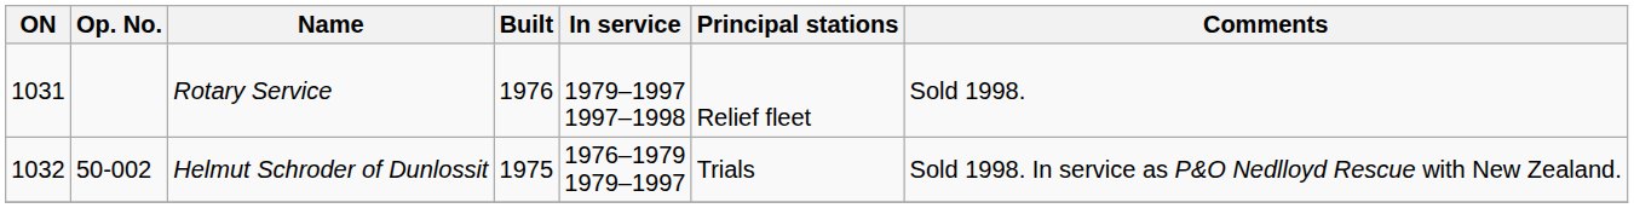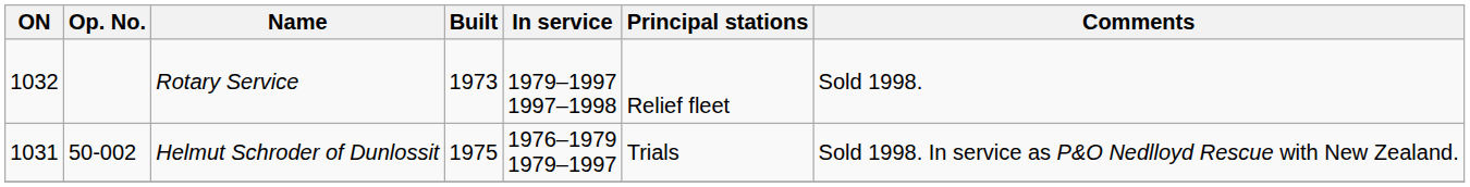 <table class="wikitable">
 <tr>
 <th>ON</th>
 <th>Op. No.</th>
 <th>Name</th>
 <th>Built</th>
 <th>In service</th>
 <th>Principal stations</th>
 <th>Comments</th>
 </tr>
 <tr>
-<td>1031</td>
+<td>1032</td>
 <td></td>
 <td><em>Rotary Service</em></td>
-<td>1976</td>
+<td>1973</td>
 <td><br>1979–1997<br>1997–1998</td>
 <td><br><br>Relief fleet</td>
 <td>Sold 1998.</td>
 </tr>
 <tr>
-<td>1032</td>
+<td>1031</td>
 <td>50-002</td>
 <td><em>Helmut Schroder of Dunlossit</em></td>
 <td>1975</td>
 <td>1976–1979<br>1979–1997</td>
 <td>Trials<br></td>
 <td>Sold 1998. In service as <em>P&O Nedlloyd Rescue</em> with New Zealand.</td>
 </tr>
 <tr>
 </tr>
 </table>
